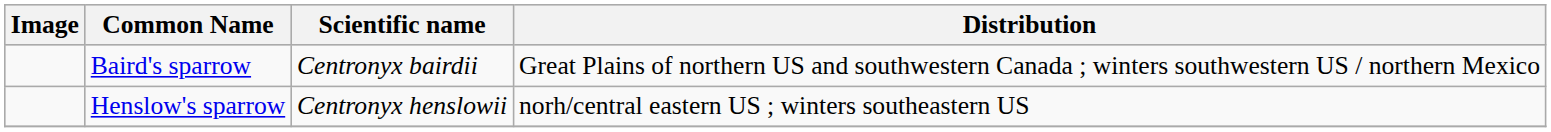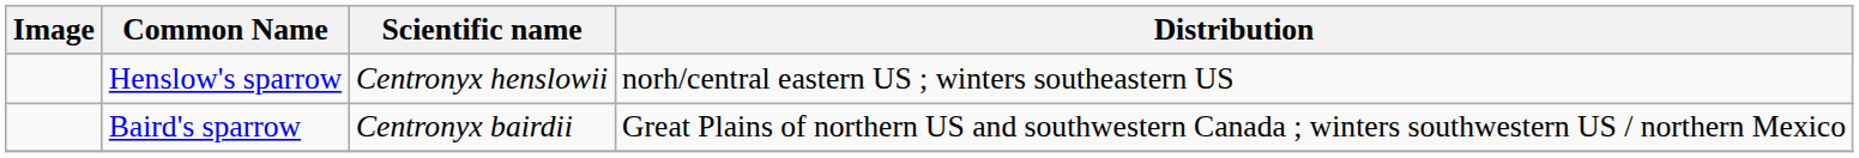 <table class="wikitable">
 <tr>
 <th>Image</th>
 <th>Common Name</th>
 <th>Scientific name</th>
 <th>Distribution</th>
 </tr>
 <tr>
 <td></td>
+<td><a href='#'>Henslow's sparrow</a></td>
+<td><em>Centronyx henslowii</em></td>
+<td>norh/central eastern US ; winters southeastern US</td>
+</tr>
+<tr>
+<td></td>
 <td><a href='#'>Baird's sparrow</a></td>
 <td><em>Centronyx bairdii</em></td>
 <td>Great Plains of northern US and southwestern Canada ; winters southwestern US / northern Mexico</td>
 </tr>
 <tr>
-<td></td>
-<td><a href='#'>Henslow's sparrow</a></td>
-<td><em>Centronyx henslowii</em></td>
-<td>norh/central eastern US ; winters southeastern US</td>
-</tr>
-<tr>
 </tr>
 </table>
